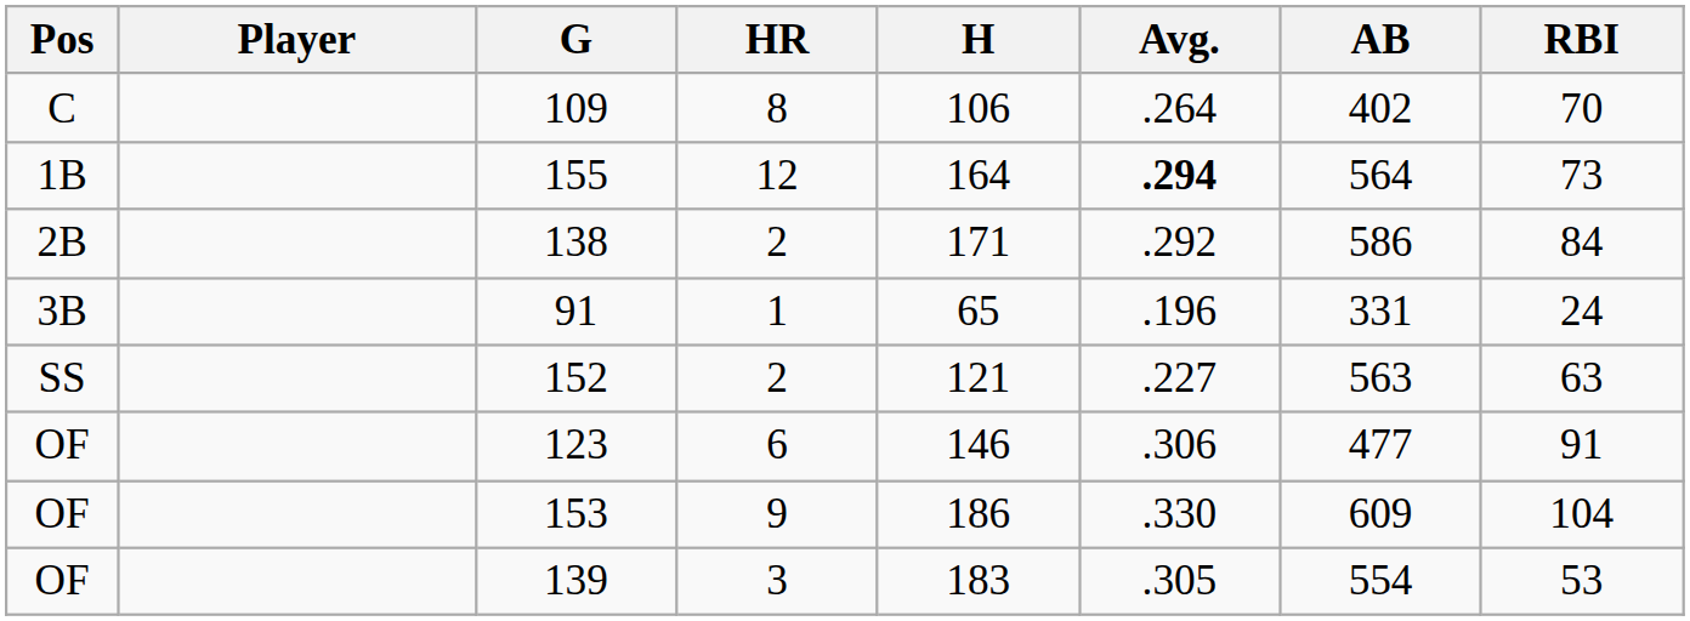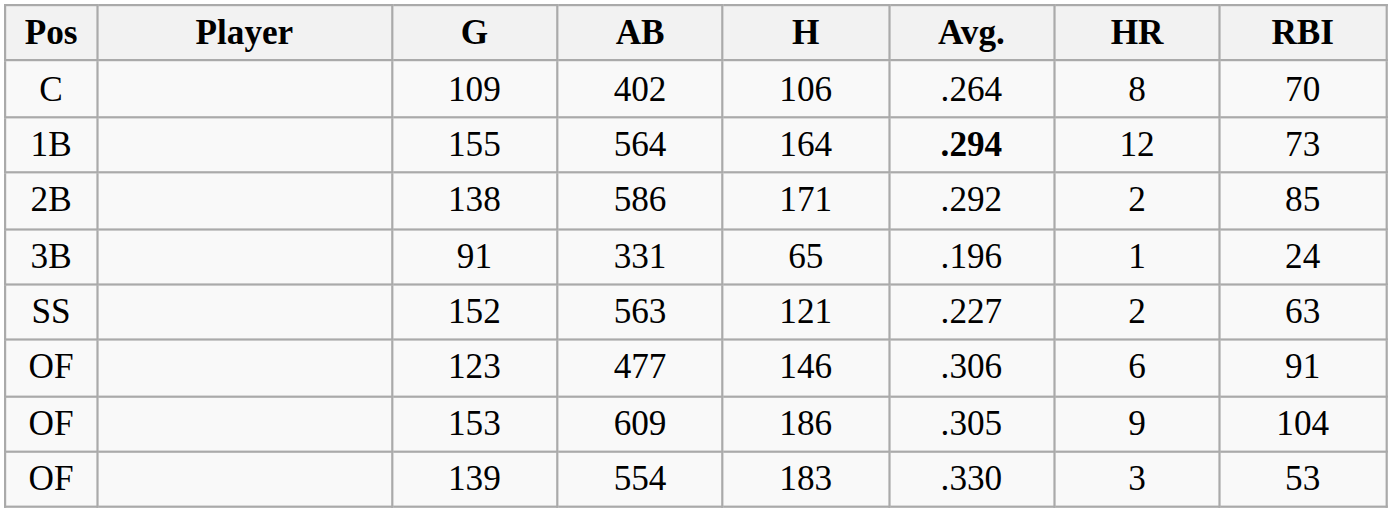 <table class="wikitable sortable">
 <tr>
 <th bgcolor="#DDDDFF" width="5%">Pos</th>
 <th bgcolor="#DDDDFF" width="16%">Player</th>
 <th bgcolor="#DDDDFF" width="9%">G</th>
-<th bgcolor="#DDDDFF" width="9%">HR</th>
+<th bgcolor="#DDDDFF" width="9%">AB</th>
 <th bgcolor="#DDDDFF" width="9%">H</th>
 <th bgcolor="#DDDDFF" width="9%">Avg.</th>
-<th bgcolor="#DDDDFF" width="9%">AB</th>
+<th bgcolor="#DDDDFF" width="9%">HR</th>
 <th bgcolor="#DDDDFF" width="9%">RBI</th>
 </tr>
 <tr align="center">
 <td>C</td>
 <td></td>
 <td>109</td>
-<td>8</td>
+<td>402</td>
 <td>106</td>
 <td>.264</td>
-<td>402</td>
+<td>8</td>
 <td>70</td>
 </tr>
 <tr align="center">
 <td>1B</td>
 <td></td>
 <td>155</td>
-<td>12</td>
+<td>564</td>
 <td>164</td>
 <td><strong>.294</strong></td>
-<td>564</td>
+<td>12</td>
 <td>73</td>
 </tr>
 <tr align="center">
 <td>2B</td>
 <td></td>
 <td>138</td>
-<td>2</td>
+<td>586</td>
 <td>171</td>
 <td>.292</td>
-<td>586</td>
-<td>84</td>
+<td>2</td>
+<td>85</td>
 </tr>
 <tr align="center">
 <td>3B</td>
 <td></td>
 <td>91</td>
-<td>1</td>
+<td>331</td>
 <td>65</td>
 <td>.196</td>
-<td>331</td>
+<td>1</td>
 <td>24</td>
 </tr>
 <tr align="center">
 <td>SS</td>
 <td></td>
 <td>152</td>
-<td>2</td>
+<td>563</td>
 <td>121</td>
 <td>.227</td>
-<td>563</td>
+<td>2</td>
 <td>63</td>
 </tr>
 <tr align="center">
 <td>OF</td>
 <td></td>
 <td>123</td>
-<td>6</td>
+<td>477</td>
 <td>146</td>
 <td>.306</td>
-<td>477</td>
+<td>6</td>
 <td>91</td>
 </tr>
 <tr align="center">
 <td>OF</td>
 <td></td>
 <td>153</td>
+<td>609</td>
+<td>186</td>
+<td>.305</td>
 <td>9</td>
-<td>186</td>
-<td>.330</td>
-<td>609</td>
 <td>104</td>
 </tr>
 <tr align="center">
 <td>OF</td>
 <td></td>
 <td>139</td>
+<td>554</td>
+<td>183</td>
+<td>.330</td>
 <td>3</td>
-<td>183</td>
-<td>.305</td>
-<td>554</td>
 <td>53</td>
 </tr>
 </table>
